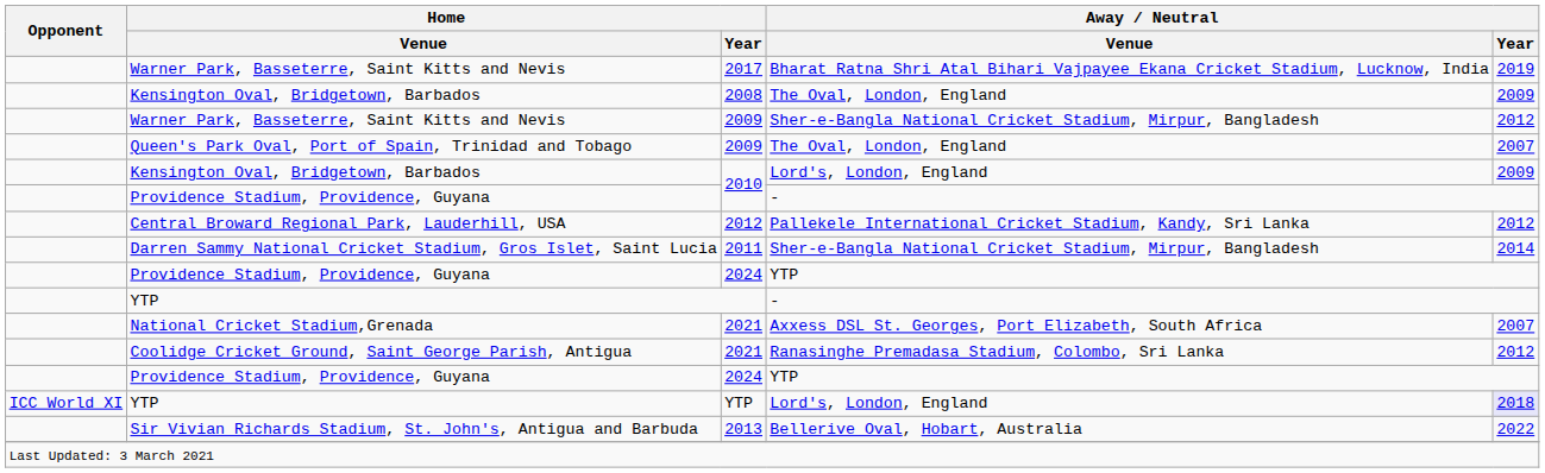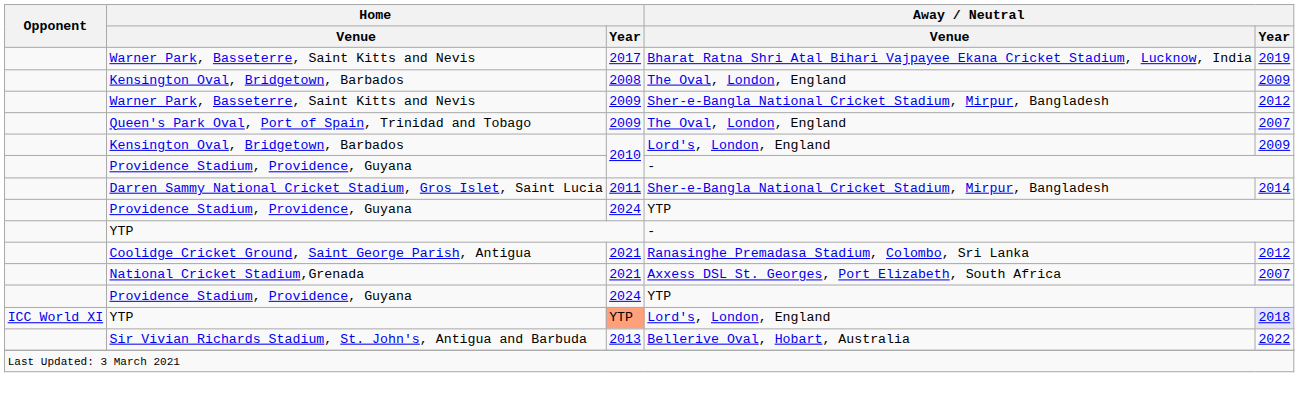 <table class="wikitable plainrowheaders sortable">
 <tr>
 <th rowspan="2">Opponent</th>
 <th colspan="2">Home</th>
 <th colspan="2">Away / Neutral</th>
 </tr>
 <tr>
 <th>Venue</th>
 <th style="text-align:center">Year</th>
 <th style="text-align:center">Venue</th>
 <th style="text-align:center">Year</th>
 </tr>
 <tr>
 <td></td>
 <td><a href='#'>Warner Park</a>, <a href='#'>Basseterre</a>, Saint Kitts and Nevis</td>
 <td><a href='#'>2017</a></td>
 <td><a href='#'>Bharat Ratna Shri Atal Bihari Vajpayee Ekana Cricket Stadium</a>, <a href='#'>Lucknow</a>, India</td>
 <td><a href='#'>2019</a></td>
 </tr>
 <tr>
 <td></td>
 <td><a href='#'>Kensington Oval</a>, <a href='#'>Bridgetown</a>, Barbados</td>
 <td><a href='#'>2008</a></td>
 <td><a href='#'>The Oval</a>, <a href='#'>London</a>, England</td>
 <td><a href='#'>2009</a></td>
 </tr>
 <tr>
 <td></td>
 <td><a href='#'>Warner Park</a>, <a href='#'>Basseterre</a>, Saint Kitts and Nevis</td>
 <td><a href='#'>2009</a></td>
 <td><a href='#'>Sher-e-Bangla National Cricket Stadium</a>, <a href='#'>Mirpur</a>, Bangladesh</td>
 <td><a href='#'>2012</a></td>
 </tr>
 <tr>
 <td></td>
 <td><a href='#'>Queen's Park Oval</a>, <a href='#'>Port of Spain</a>, Trinidad and Tobago</td>
 <td><a href='#'>2009</a></td>
 <td><a href='#'>The Oval</a>, <a href='#'>London</a>, England</td>
 <td><a href='#'>2007</a></td>
 </tr>
 <tr>
 <td></td>
 <td><a href='#'>Kensington Oval</a>, <a href='#'>Bridgetown</a>, Barbados</td>
 <td rowspan=2><a href='#'>2010</a></td>
 <td><a href='#'>Lord's</a>, <a href='#'>London</a>, England</td>
 <td><a href='#'>2009</a></td>
 </tr>
 <tr>
 <td></td>
 <td><a href='#'>Providence Stadium</a>, <a href='#'>Providence</a>, Guyana</td>
 <td colspan=2>-</td>
 </tr>
 <tr>
 <td></td>
-<td><a href='#'>Central Broward Regional Park</a>, <a href='#'>Lauderhill</a>, USA</td>
-<td><a href='#'>2012</a></td>
-<td><a href='#'>Pallekele International Cricket Stadium</a>, <a href='#'>Kandy</a>, Sri Lanka</td>
-<td><a href='#'>2012</a></td>
-</tr>
-<tr>
-<td></td>
 <td><a href='#'>Darren Sammy National Cricket Stadium</a>, <a href='#'>Gros Islet</a>, Saint Lucia</td>
 <td><a href='#'>2011</a></td>
 <td><a href='#'>Sher-e-Bangla National Cricket Stadium</a>, <a href='#'>Mirpur</a>, Bangladesh</td>
 <td><a href='#'>2014</a></td>
 </tr>
 <tr>
 <td></td>
 <td><a href='#'>Providence Stadium</a>, <a href='#'>Providence</a>, Guyana</td>
 <td><a href='#'>2024</a></td>
 <td colspan=2>YTP</td>
 </tr>
 <tr>
 <td></td>
 <td colspan=2>YTP</td>
 <td colspan=2>-</td>
 </tr>
 <tr>
 <td></td>
+<td><a href='#'>Coolidge Cricket Ground</a>, <a href='#'>Saint George Parish</a>, Antigua</td>
+<td><a href='#'>2021</a></td>
+<td><a href='#'>Ranasinghe Premadasa Stadium</a>, <a href='#'>Colombo</a>, Sri Lanka</td>
+<td><a href='#'>2012</a></td>
+</tr>
+<tr>
+<td></td>
 <td><a href='#'>National Cricket Stadium</a>,Grenada</td>
 <td><a href='#'>2021</a></td>
 <td><a href='#'>Axxess DSL St. Georges</a>, <a href='#'>Port Elizabeth</a>, South Africa</td>
 <td><a href='#'>2007</a></td>
-</tr>
-<tr>
-<td></td>
-<td><a href='#'>Coolidge Cricket Ground</a>, <a href='#'>Saint George Parish</a>, Antigua</td>
-<td><a href='#'>2021</a></td>
-<td><a href='#'>Ranasinghe Premadasa Stadium</a>, <a href='#'>Colombo</a>, Sri Lanka</td>
-<td><a href='#'>2012</a></td>
 </tr>
 <tr>
 <td></td>
 <td><a href='#'>Providence Stadium</a>, <a href='#'>Providence</a>, Guyana</td>
 <td><a href='#'>2024</a></td>
 <td colspan=2>YTP</td>
 </tr>
 <tr>
 <td><a href='#'>ICC World XI</a></td>
 <td>YTP</td>
-<td>YTP</td>
+<td style="background: lightsalmon;">YTP</td>
 <td><a href='#'>Lord's</a>, <a href='#'>London</a>, England</td>
 <td style="background: lavender;"><a href='#'>2018</a></td>
 </tr>
 <tr>
 <td></td>
 <td><a href='#'>Sir Vivian Richards Stadium</a>, <a href='#'>St. John's</a>, Antigua and Barbuda</td>
 <td><a href='#'>2013</a></td>
 <td><a href='#'>Bellerive Oval</a>, <a href='#'>Hobart</a>, Australia</td>
 <td><a href='#'>2022</a></td>
 </tr>
 <tr>
 </tr>
 <tr class=sortbottom>
 <td colspan=5><small>Last Updated: 3 March 2021</small></td>
 </tr>
 </table>
